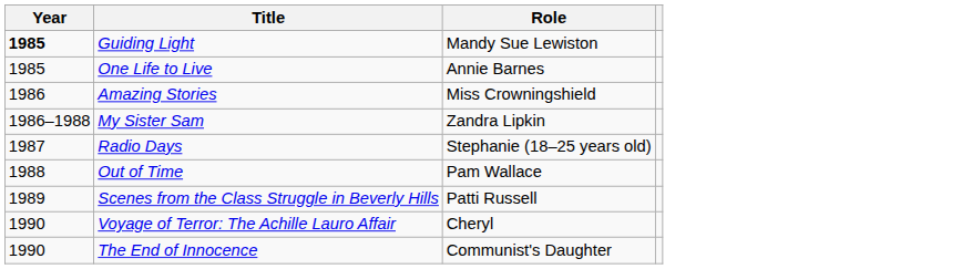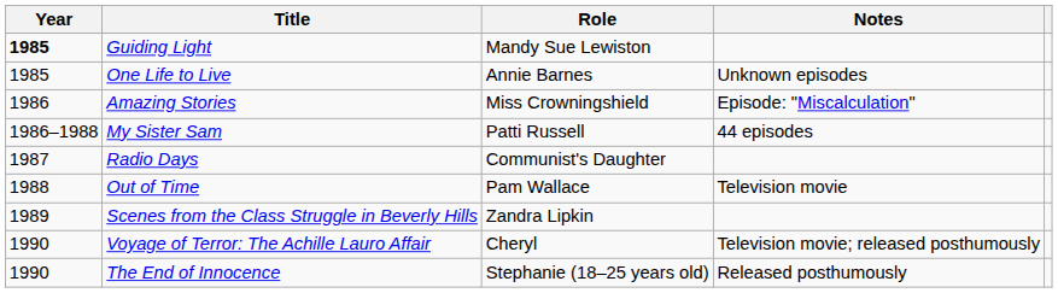 <table class="wikitable sortable">
 <tr>
 <th>Year</th>
 <th>Title</th>
 <th>Role</th>
+<th class="unsortable">Notes</th>
 <th class="unsortable"></th>
 </tr>
 <tr>
 <td><strong>1985</strong></td>
 <td><em><a href='#'>Guiding Light</a></em></td>
 <td>Mandy Sue Lewiston</td>
 <td></td>
+<td></td>
 </tr>
 <tr>
 <td>1985</td>
 <td><em><a href='#'>One Life to Live</a></em></td>
 <td>Annie Barnes</td>
+<td>Unknown episodes</td>
 <td></td>
 </tr>
 <tr>
 <td>1986</td>
 <td><em><a href='#'>Amazing Stories</a></em></td>
 <td>Miss Crowningshield</td>
+<td>Episode: "<a href='#'>Miscalculation</a>"</td>
 <td></td>
 </tr>
 <tr>
 <td>1986–1988</td>
 <td><em><a href='#'>My Sister Sam</a></em></td>
-<td>Zandra Lipkin</td>
+<td>Patti Russell</td>
+<td>44 episodes</td>
 <td></td>
 </tr>
 <tr>
 <td>1987</td>
 <td><em><a href='#'>Radio Days</a></em></td>
-<td>Stephanie (18–25 years old)</td>
+<td>Communist's Daughter</td>
+<td></td>
 <td></td>
 </tr>
 <tr>
 <td>1988</td>
 <td><em><a href='#'>Out of Time</a></em></td>
 <td>Pam Wallace</td>
+<td>Television movie</td>
 <td></td>
 </tr>
 <tr>
 <td>1989</td>
 <td><em><a href='#'>Scenes from the Class Struggle in Beverly Hills</a></em></td>
-<td>Patti Russell</td>
+<td>Zandra Lipkin</td>
+<td></td>
 <td></td>
 </tr>
 <tr>
 <td>1990</td>
 <td><em><a href='#'>Voyage of Terror: The Achille Lauro Affair</a></em></td>
 <td>Cheryl</td>
+<td>Television movie; released posthumously</td>
 <td></td>
 </tr>
 <tr>
 <td>1990</td>
 <td><em><a href='#'>The End of Innocence</a></em></td>
-<td>Communist's Daughter</td>
+<td>Stephanie (18–25 years old)</td>
+<td>Released posthumously</td>
 <td></td>
 </tr>
 </table>
